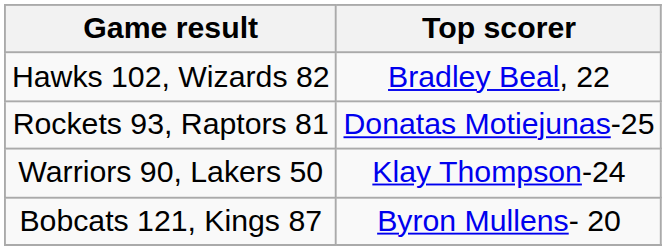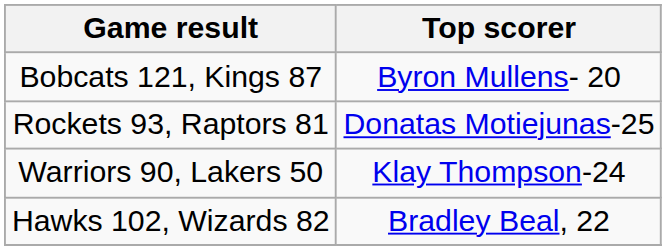 <table class="wikitable" style="text-align:center">
 <tr>
 <th>Game result</th>
 <th>Top scorer</th>
 </tr>
 <tr>
-<td>Hawks 102, Wizards 82</td>
-<td><a href='#'>Bradley Beal</a>, 22</td>
+<td>Bobcats 121, Kings 87</td>
+<td><a href='#'>Byron Mullens</a>- 20</td>
 </tr>
 <tr>
 <td>Rockets 93, Raptors 81</td>
 <td><a href='#'>Donatas Motiejunas</a>-25</td>
 </tr>
 <tr>
 <td>Warriors 90, Lakers 50</td>
 <td><a href='#'>Klay Thompson</a>-24</td>
 </tr>
 <tr>
-<td>Bobcats 121, Kings 87</td>
-<td><a href='#'>Byron Mullens</a>- 20</td>
+<td>Hawks 102, Wizards 82</td>
+<td><a href='#'>Bradley Beal</a>, 22</td>
 </tr>
 <tr>
 </tr>
 </table>
